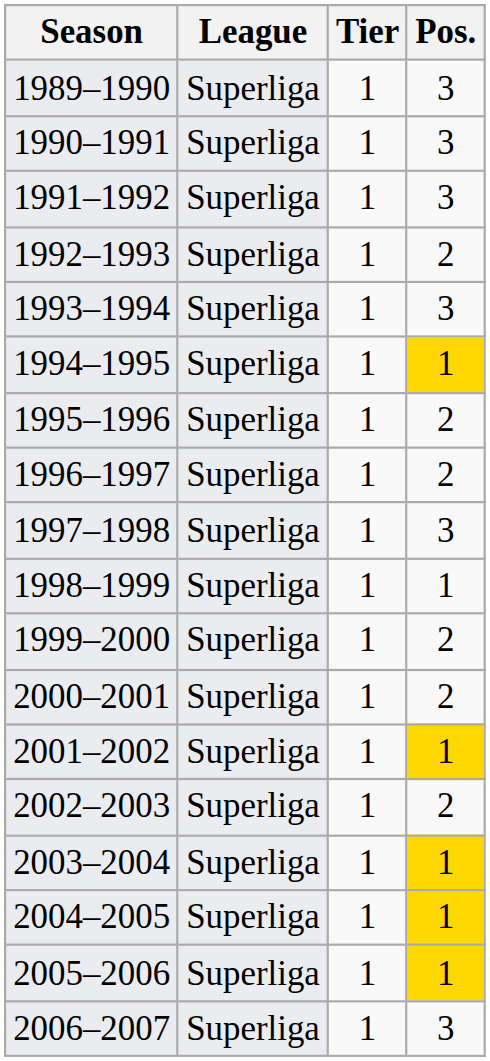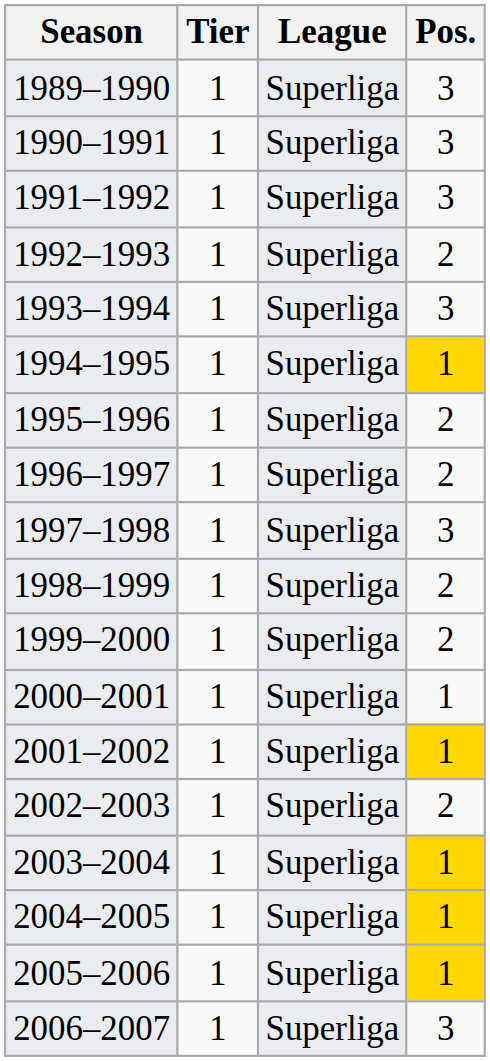 <table class="wikitable" style="font-size:100%; text-align:center">
 <tr>
 <th>Season</th>
+<th>Tier</th>
 <th>League</th>
-<th>Tier</th>
 <th>Pos.</th>
 </tr>
 <tr>
 <td style="background:#EAECF0">1989–1990</td>
+<td align="center">1</td>
 <td style="background:#EAECF0">Superliga</td>
-<td align="center">1</td>
 <td align="center">3</td>
 </tr>
 <tr>
 <td style="background:#EAECF0">1990–1991</td>
+<td align="center">1</td>
 <td style="background:#EAECF0">Superliga</td>
-<td align="center">1</td>
 <td align="center">3</td>
 </tr>
 <tr>
 <td style="background:#EAECF0">1991–1992</td>
+<td align="center">1</td>
 <td style="background:#EAECF0">Superliga</td>
-<td align="center">1</td>
 <td align="center">3</td>
 </tr>
 <tr>
 <td style="background:#EAECF0">1992–1993</td>
+<td align="center">1</td>
 <td style="background:#EAECF0">Superliga</td>
-<td align="center">1</td>
 <td align="center">2</td>
 </tr>
 <tr>
 <td style="background:#EAECF0">1993–1994</td>
+<td align="center">1</td>
 <td style="background:#EAECF0">Superliga</td>
-<td align="center">1</td>
 <td align="center">3</td>
 </tr>
 <tr>
 <td style="background:#EAECF0">1994–1995</td>
+<td align="center">1</td>
 <td style="background:#EAECF0">Superliga</td>
-<td align="center">1</td>
 <td align="center" style="background-color:Gold">1</td>
 </tr>
 <tr>
 <td style="background:#EAECF0">1995–1996</td>
+<td align="center">1</td>
 <td style="background:#EAECF0">Superliga</td>
-<td align="center">1</td>
 <td align="center">2</td>
 </tr>
 <tr>
 <td style="background:#EAECF0">1996–1997</td>
+<td align="center">1</td>
 <td style="background:#EAECF0">Superliga</td>
-<td align="center">1</td>
 <td align="center">2</td>
 </tr>
 <tr>
 <td style="background:#EAECF0">1997–1998</td>
+<td align="center">1</td>
 <td style="background:#EAECF0">Superliga</td>
-<td align="center">1</td>
 <td align="center">3</td>
 </tr>
 <tr>
 <td style="background:#EAECF0">1998–1999</td>
+<td align="center">1</td>
 <td style="background:#EAECF0">Superliga</td>
-<td align="center">1</td>
-<td align="center">1</td>
+<td align="center">2</td>
 </tr>
 <tr>
 <td style="background:#EAECF0">1999–2000</td>
+<td align="center">1</td>
 <td style="background:#EAECF0">Superliga</td>
-<td align="center">1</td>
 <td align="center">2</td>
 </tr>
 <tr>
 <td style="background:#EAECF0">2000–2001</td>
+<td align="center">1</td>
 <td style="background:#EAECF0">Superliga</td>
 <td align="center">1</td>
-<td align="center">2</td>
 </tr>
 <tr>
 <td style="background:#EAECF0">2001–2002</td>
+<td align="center">1</td>
 <td style="background:#EAECF0">Superliga</td>
-<td align="center">1</td>
 <td align="center" style="background-color:Gold">1</td>
 </tr>
 <tr>
 <td style="background:#EAECF0">2002–2003</td>
+<td align="center">1</td>
 <td style="background:#EAECF0">Superliga</td>
-<td align="center">1</td>
 <td align="center">2</td>
 </tr>
 <tr>
 <td style="background:#EAECF0">2003–2004</td>
+<td align="center">1</td>
 <td style="background:#EAECF0">Superliga</td>
-<td align="center">1</td>
 <td align="center" style="background-color:Gold">1</td>
 </tr>
 <tr>
 <td style="background:#EAECF0">2004–2005</td>
+<td align="center">1</td>
 <td style="background:#EAECF0">Superliga</td>
-<td align="center">1</td>
 <td align="center" style="background-color:Gold">1</td>
 </tr>
 <tr>
 <td style="background:#EAECF0">2005–2006</td>
+<td align="center">1</td>
 <td style="background:#EAECF0">Superliga</td>
-<td align="center">1</td>
 <td align="center" style="background-color:Gold">1</td>
 </tr>
 <tr>
 <td style="background:#EAECF0">2006–2007</td>
+<td align="center">1</td>
 <td style="background:#EAECF0">Superliga</td>
-<td align="center">1</td>
 <td align="center">3</td>
 </tr>
 </table>
